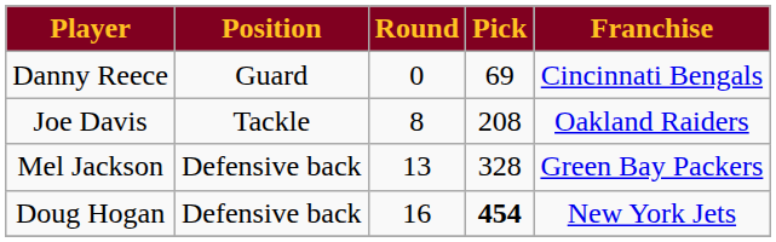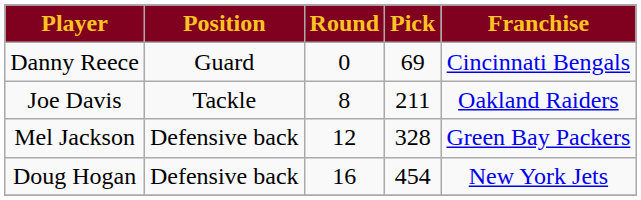 <table class="wikitable">
 <tr align="center"  style="background:#800020;color:#ffc322;">
 <td><strong>Player</strong></td>
 <td><strong>Position</strong></td>
 <td><strong>Round</strong></td>
 <td><strong>Pick</strong></td>
 <td><strong>Franchise</strong></td>
 </tr>
 <tr align="center" bgcolor="">
 <td>Danny Reece</td>
 <td>Guard</td>
 <td>0</td>
 <td>69</td>
 <td><a href='#'>Cincinnati Bengals</a></td>
 </tr>
 <tr align="center" bgcolor="">
 <td>Joe Davis</td>
 <td>Tackle</td>
 <td>8</td>
-<td>208</td>
+<td>211</td>
 <td><a href='#'>Oakland Raiders</a></td>
 </tr>
 <tr align="center" bgcolor="">
 <td>Mel Jackson</td>
 <td>Defensive back</td>
-<td>13</td>
+<td>12</td>
 <td>328</td>
 <td><a href='#'>Green Bay Packers</a></td>
 </tr>
 <tr align="center" bgcolor="">
 <td>Doug Hogan</td>
 <td>Defensive back</td>
 <td>16</td>
-<td><strong>454</strong></td>
+<td>454</td>
 <td><a href='#'>New York Jets</a></td>
 </tr>
 <tr align="center" bgcolor="">
 </tr>
 </table>
